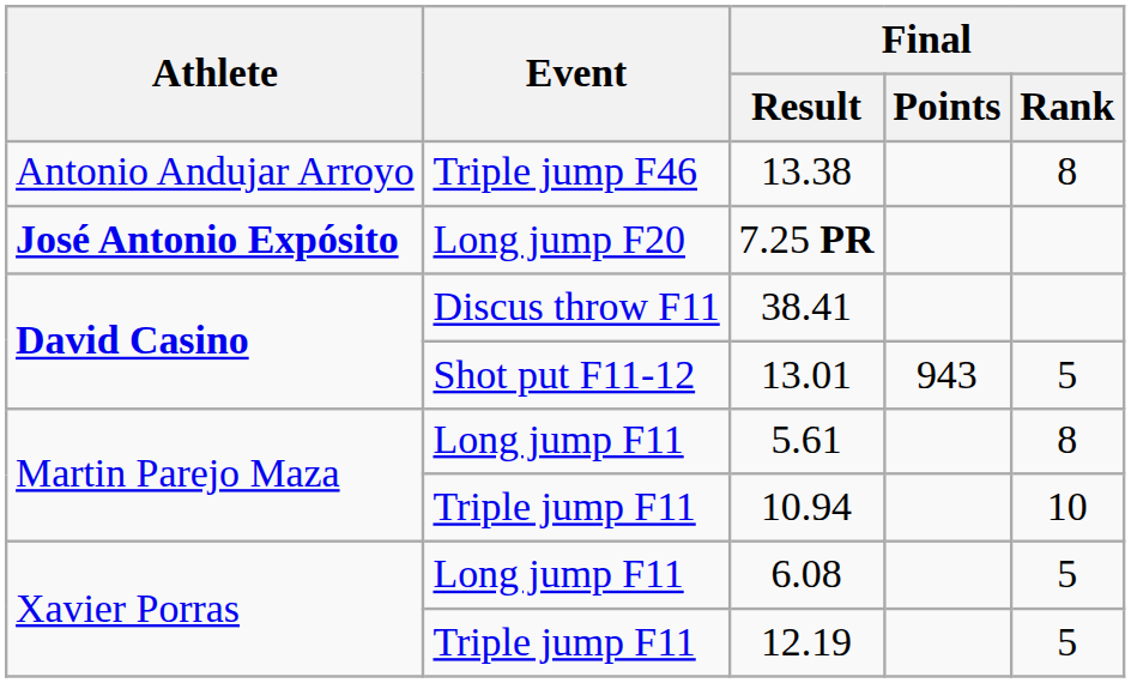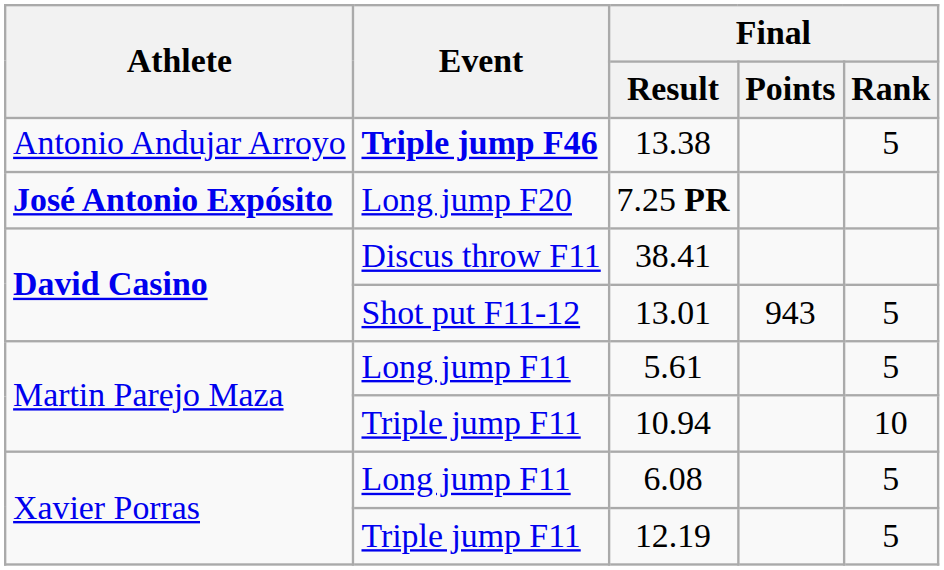 <table class=wikitable style="font-size:90%">
 <tr>
 <th rowspan="2">Athlete</th>
 <th rowspan="2">Event</th>
 <th colspan="3">Final</th>
 </tr>
 <tr>
 <th>Result</th>
 <th>Points</th>
 <th>Rank</th>
 </tr>
 <tr align=center>
 <td align=left><a href='#'>Antonio Andujar Arroyo</a></td>
-<td align=left><a href='#'>Triple jump F46</a></td>
+<td align=left><strong><a href='#'>Triple jump F46</a></strong></td>
 <td>13.38</td>
 <td></td>
-<td>8</td>
+<td>5</td>
 </tr>
 <tr align=center>
 <td align=left><strong><a href='#'>José Antonio Expósito</a></strong></td>
 <td align=left><a href='#'>Long jump F20</a></td>
 <td>7.25 <strong>PR</strong></td>
 <td></td>
 <td></td>
 </tr>
 <tr align=center>
 <td align=left rowspan=2><strong><a href='#'>David Casino</a></strong></td>
 <td align=left><a href='#'>Discus throw F11</a></td>
 <td>38.41</td>
 <td></td>
 <td></td>
 </tr>
 <tr align=center>
 <td align=left><a href='#'>Shot put F11-12</a></td>
 <td>13.01</td>
 <td>943</td>
 <td>5</td>
 </tr>
 <tr align=center>
 <td align=left rowspan=2><a href='#'>Martin Parejo Maza</a></td>
 <td align=left><a href='#'>Long jump F11</a></td>
 <td>5.61</td>
 <td></td>
-<td>8</td>
+<td>5</td>
 </tr>
 <tr align=center>
 <td align=left><a href='#'>Triple jump F11</a></td>
 <td>10.94</td>
 <td></td>
 <td>10</td>
 </tr>
 <tr align=center>
 <td align=left rowspan=2><a href='#'>Xavier Porras</a></td>
 <td align=left><a href='#'>Long jump F11</a></td>
 <td>6.08</td>
 <td></td>
 <td>5</td>
 </tr>
 <tr align=center>
 <td align=left><a href='#'>Triple jump F11</a></td>
 <td>12.19</td>
 <td></td>
 <td>5</td>
 </tr>
 </table>
